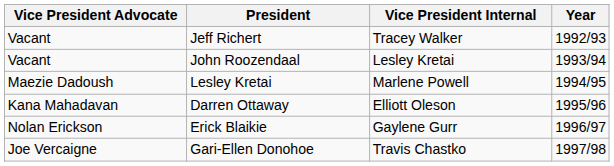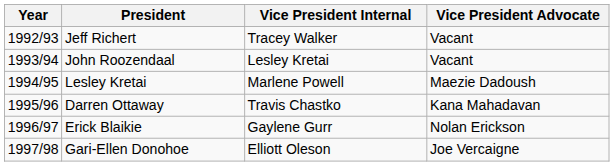 <table class="wikitable">
 <tr>
-<th>Vice President Advocate</th>
+<th>Year</th>
 <th>President</th>
 <th>Vice President Internal</th>
-<th>Year</th>
+<th>Vice President Advocate</th>
 </tr>
 <tr>
-<td style="width: 200px;">Vacant</td>
+<td>1992/93</td>
 <td style="width: 200px;">Jeff Richert</td>
 <td style="width: 200px;">Tracey Walker</td>
-<td>1992/93</td>
+<td style="width: 200px;">Vacant</td>
 </tr>
 <tr>
-<td>Vacant</td>
+<td>1993/94</td>
 <td>John Roozendaal</td>
 <td>Lesley Kretai</td>
-<td>1993/94</td>
+<td>Vacant</td>
 </tr>
 <tr>
-<td>Maezie Dadoush</td>
+<td>1994/95</td>
 <td>Lesley Kretai</td>
 <td>Marlene Powell</td>
-<td>1994/95</td>
+<td>Maezie Dadoush</td>
 </tr>
 <tr>
+<td>1995/96</td>
+<td>Darren Ottaway</td>
+<td>Travis Chastko</td>
 <td>Kana Mahadavan</td>
-<td>Darren Ottaway</td>
-<td>Elliott Oleson</td>
-<td>1995/96</td>
 </tr>
 <tr>
-<td>Nolan Erickson</td>
+<td>1996/97</td>
 <td>Erick Blaikie</td>
 <td>Gaylene Gurr</td>
-<td>1996/97</td>
+<td>Nolan Erickson</td>
 </tr>
 <tr>
+<td>1997/98</td>
+<td>Gari-Ellen Donohoe</td>
+<td>Elliott Oleson</td>
 <td>Joe Vercaigne</td>
-<td>Gari-Ellen Donohoe</td>
-<td>Travis Chastko</td>
-<td>1997/98</td>
 </tr>
 </table>
